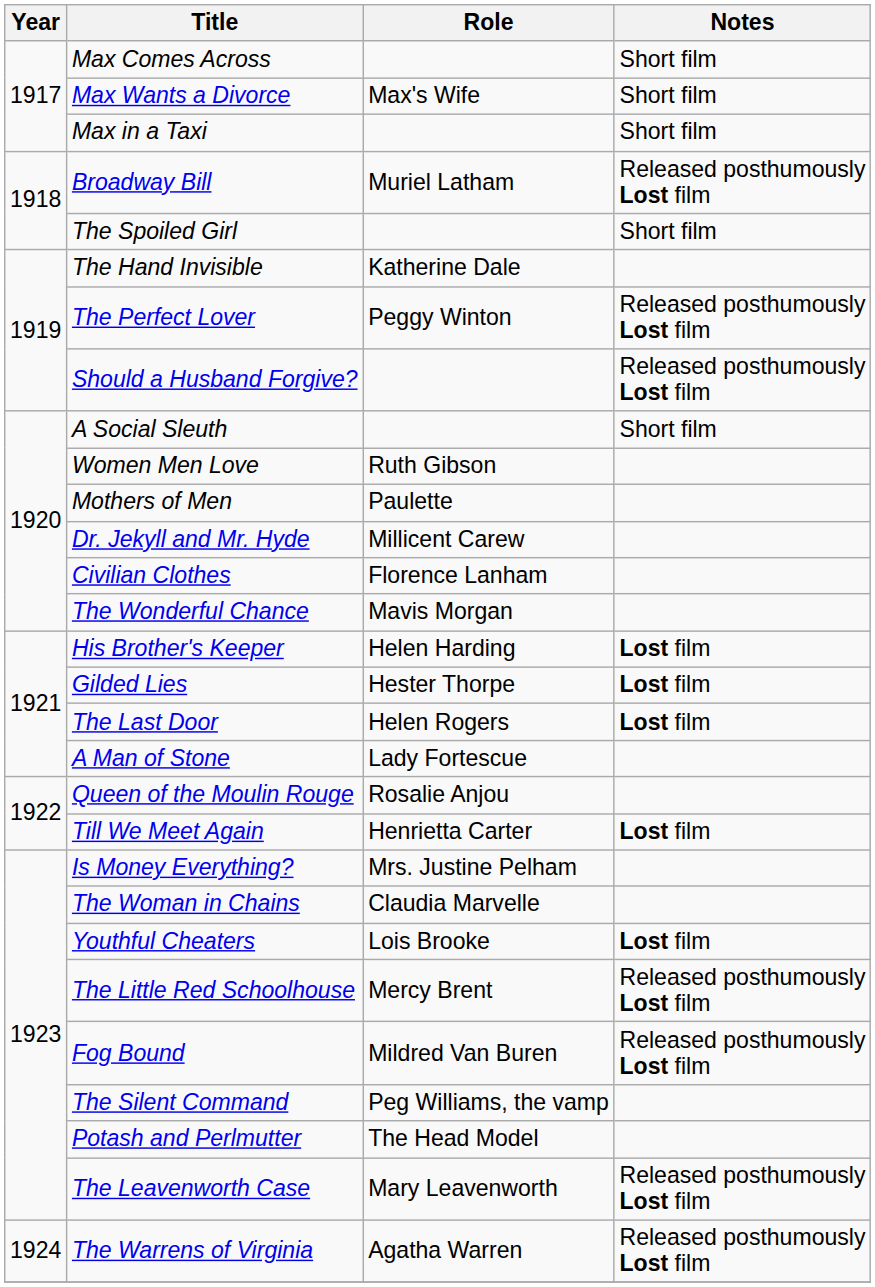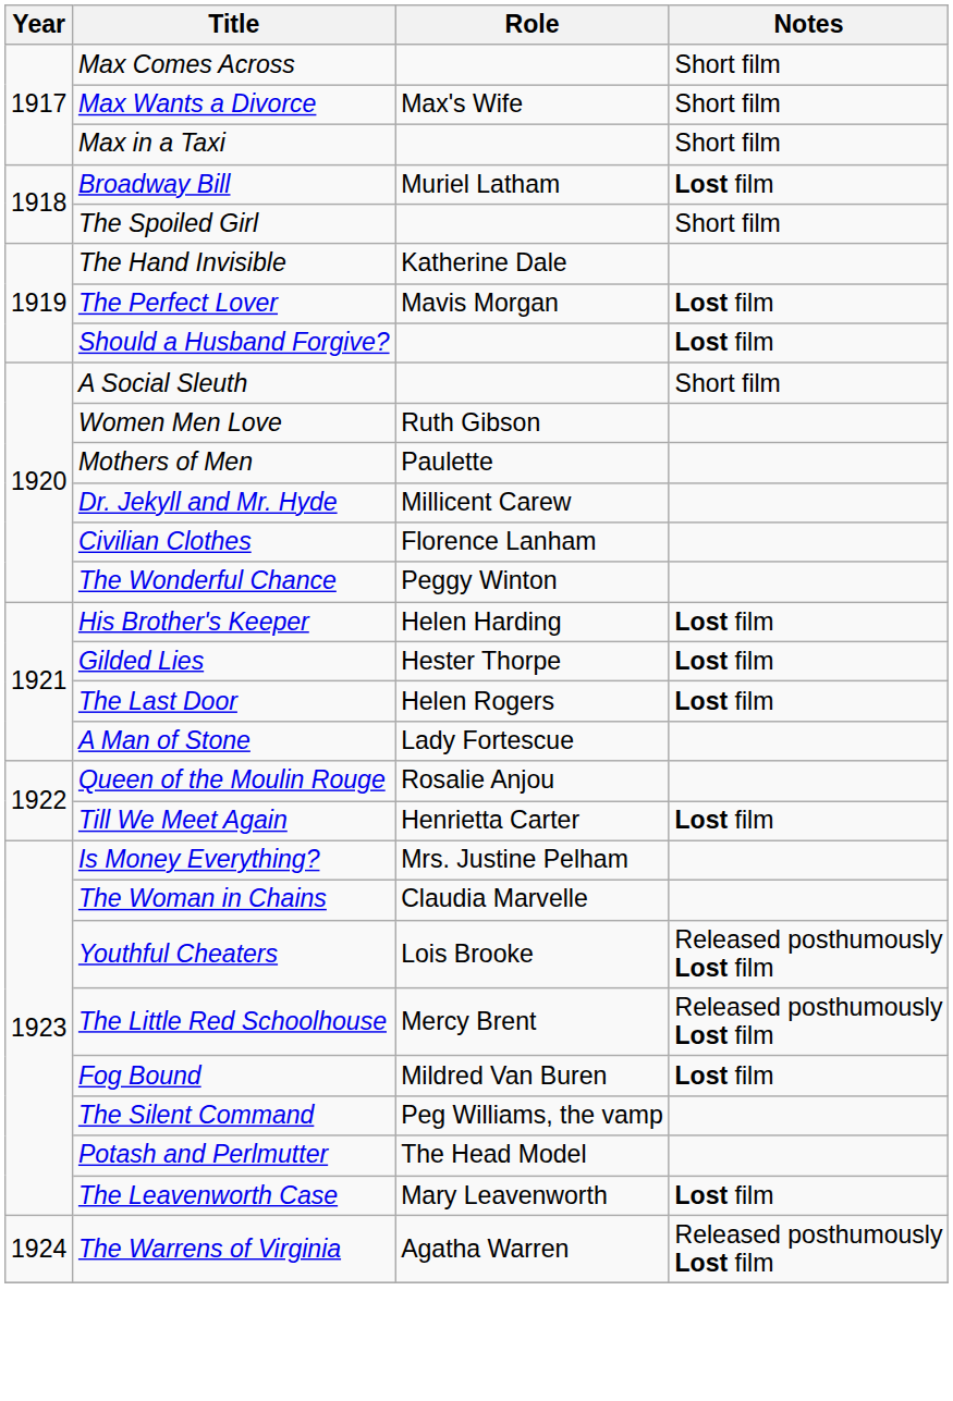 <table class="wikitable sortable">
 <tr>
 <th>Year</th>
 <th>Title</th>
 <th>Role</th>
 <th class="unsortable">Notes</th>
 </tr>
 <tr>
 <td rowspan=3>1917</td>
 <td><em>Max Comes Across</em></td>
 <td></td>
 <td>Short film</td>
 </tr>
 <tr>
 <td><em><a href='#'>Max Wants a Divorce</a></em></td>
 <td>Max's Wife</td>
 <td>Short film</td>
 </tr>
 <tr>
 <td><em>Max in a Taxi</em></td>
 <td></td>
 <td>Short film</td>
 </tr>
 <tr>
 <td rowspan=2>1918</td>
 <td><em><a href='#'>Broadway Bill</a></em></td>
 <td>Muriel Latham</td>
-<td>Released posthumously <br> <strong>Lost</strong> film</td>
+<td><strong>Lost</strong> film</td>
 </tr>
 <tr>
 <td><em>The Spoiled Girl</em></td>
 <td></td>
 <td>Short film</td>
 </tr>
 <tr>
 <td rowspan=3>1919</td>
 <td><em>The Hand Invisible</em></td>
 <td>Katherine Dale</td>
 <td></td>
 </tr>
 <tr>
 <td><em><a href='#'>The Perfect Lover</a></em></td>
-<td>Peggy Winton</td>
-<td>Released posthumously <br> <strong>Lost</strong> film</td>
+<td>Mavis Morgan</td>
+<td><strong>Lost</strong> film</td>
 </tr>
 <tr>
 <td><em><a href='#'>Should a Husband Forgive?</a></em></td>
 <td></td>
-<td>Released posthumously <br> <strong>Lost</strong> film</td>
+<td><strong>Lost</strong> film</td>
 </tr>
 <tr>
 <td rowspan=6>1920</td>
 <td><em>A Social Sleuth</em></td>
 <td></td>
 <td>Short film</td>
 </tr>
 <tr>
 <td><em>Women Men Love</em></td>
 <td>Ruth Gibson</td>
 <td></td>
 </tr>
 <tr>
 <td><em>Mothers of Men</em></td>
 <td>Paulette</td>
 <td></td>
 </tr>
 <tr>
 <td><em><a href='#'>Dr. Jekyll and Mr. Hyde</a></em></td>
 <td>Millicent Carew</td>
 <td></td>
 </tr>
 <tr>
 <td><em><a href='#'>Civilian Clothes</a></em></td>
 <td>Florence Lanham</td>
 <td></td>
 </tr>
 <tr>
 <td><em><a href='#'>The Wonderful Chance</a></em></td>
-<td>Mavis Morgan</td>
+<td>Peggy Winton</td>
 <td></td>
 </tr>
 <tr>
 <td rowspan=4>1921</td>
 <td><em><a href='#'>His Brother's Keeper</a></em></td>
 <td>Helen Harding</td>
 <td><strong>Lost</strong> film</td>
 </tr>
 <tr>
 <td><em><a href='#'>Gilded Lies</a></em></td>
 <td>Hester Thorpe</td>
 <td><strong>Lost</strong> film</td>
 </tr>
 <tr>
 <td><em><a href='#'>The Last Door</a></em></td>
 <td>Helen Rogers</td>
 <td><strong>Lost</strong> film</td>
 </tr>
 <tr>
 <td><em><a href='#'>A Man of Stone</a></em></td>
 <td>Lady Fortescue</td>
 <td></td>
 </tr>
 <tr>
 <td rowspan=2>1922</td>
 <td><em><a href='#'>Queen of the Moulin Rouge</a></em></td>
 <td>Rosalie Anjou</td>
 <td></td>
 </tr>
 <tr>
 <td><em><a href='#'>Till We Meet Again</a></em></td>
 <td>Henrietta Carter</td>
 <td><strong>Lost</strong> film</td>
 </tr>
 <tr>
 <td rowspan=8>1923</td>
 <td><em><a href='#'>Is Money Everything?</a></em></td>
 <td>Mrs. Justine Pelham</td>
 <td></td>
 </tr>
 <tr>
 <td><em><a href='#'>The Woman in Chains</a></em></td>
 <td>Claudia Marvelle</td>
 <td></td>
 </tr>
 <tr>
 <td><em><a href='#'>Youthful Cheaters</a></em></td>
 <td>Lois Brooke</td>
-<td><strong>Lost</strong> film</td>
+<td>Released posthumously <br> <strong>Lost</strong> film</td>
 </tr>
 <tr>
 <td><em><a href='#'>The Little Red Schoolhouse</a></em></td>
 <td>Mercy Brent</td>
 <td>Released posthumously <br> <strong>Lost</strong> film</td>
 </tr>
 <tr>
 <td><em><a href='#'>Fog Bound</a></em></td>
 <td>Mildred Van Buren</td>
-<td>Released posthumously <br> <strong>Lost</strong> film</td>
+<td><strong>Lost</strong> film</td>
 </tr>
 <tr>
 <td><em><a href='#'>The Silent Command</a></em></td>
 <td>Peg Williams, the vamp</td>
 <td></td>
 </tr>
 <tr>
 <td><em><a href='#'>Potash and Perlmutter</a></em></td>
 <td>The Head Model</td>
 <td></td>
 </tr>
 <tr>
 <td><em><a href='#'>The Leavenworth Case</a></em></td>
 <td>Mary Leavenworth</td>
-<td>Released posthumously <br> <strong>Lost</strong> film</td>
+<td><strong>Lost</strong> film</td>
 </tr>
 <tr>
 <td>1924</td>
 <td><em><a href='#'>The Warrens of Virginia</a></em></td>
 <td>Agatha Warren</td>
 <td>Released posthumously <br> <strong>Lost</strong> film</td>
 </tr>
 <tr>
 </tr>
 </table>
